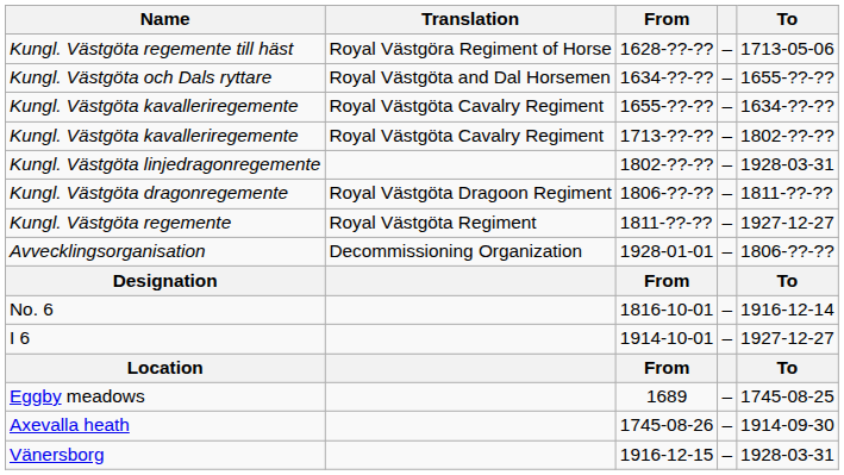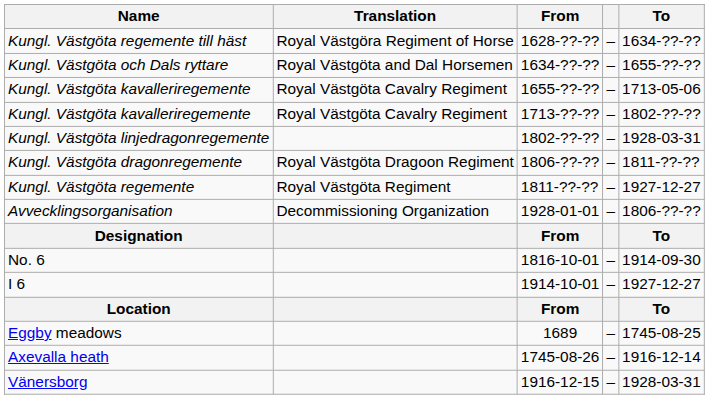 <table class="wikitable">
 <tr>
 <th style="font-weight:bold;">Name</th>
 <th style="font-weight:bold;">Translation</th>
 <th style="text-align: center; font-weight:bold;">From</th>
 <th></th>
 <th style="text-align: center; font-weight:bold;">To</th>
 </tr>
 <tr>
 <td style="font-style:italic;">Kungl. Västgöta regemente till häst</td>
 <td>Royal Västgöra Regiment of Horse</td>
 <td>1628-??-??</td>
 <td>–</td>
-<td>1713-05-06</td>
+<td>1634-??-??</td>
 </tr>
 <tr>
 <td style="font-style:italic;">Kungl. Västgöta och Dals ryttare</td>
 <td>Royal Västgöta and Dal Horsemen</td>
 <td>1634-??-??</td>
 <td>–</td>
 <td>1655-??-??</td>
 </tr>
 <tr>
 <td style="font-style:italic;">Kungl. Västgöta kavalleriregemente</td>
 <td>Royal Västgöta Cavalry Regiment</td>
 <td>1655-??-??</td>
 <td>–</td>
-<td>1634-??-??</td>
+<td>1713-05-06</td>
 </tr>
 <tr>
 <td style="font-style:italic;">Kungl. Västgöta kavalleriregemente</td>
 <td>Royal Västgöta Cavalry Regiment</td>
 <td>1713-??-??</td>
 <td>–</td>
 <td>1802-??-??</td>
 </tr>
 <tr>
 <td style="font-style:italic;">Kungl. Västgöta linjedragonregemente</td>
 <td></td>
 <td>1802-??-??</td>
 <td>–</td>
 <td>1928-03-31</td>
 </tr>
 <tr>
 <td style="font-style:italic;">Kungl. Västgöta dragonregemente</td>
 <td>Royal Västgöta Dragoon Regiment</td>
 <td>1806-??-??</td>
 <td>–</td>
 <td>1811-??-??</td>
 </tr>
 <tr>
 <td style="font-style:italic;">Kungl. Västgöta regemente</td>
 <td>Royal Västgöta Regiment</td>
 <td>1811-??-??</td>
 <td>–</td>
 <td>1927-12-27</td>
 </tr>
 <tr>
 <td style="font-style:italic;">Avvecklingsorganisation</td>
 <td>Decommissioning Organization</td>
 <td>1928-01-01</td>
 <td>–</td>
 <td>1806-??-??</td>
 </tr>
 <tr>
 <th style="font-weight:bold;">Designation</th>
 <th style="font-weight:bold;"></th>
 <th style="text-align: center; font-weight:bold;">From</th>
 <th></th>
 <th style="text-align: center; font-weight:bold;">To</th>
 </tr>
 <tr>
 <td>No. 6</td>
 <td></td>
 <td style="text-align: center;">1816-10-01</td>
 <td style="text-align: center;">–</td>
-<td style="text-align: center;">1916-12-14</td>
+<td style="text-align: center;">1914-09-30</td>
 </tr>
 <tr>
 <td>I 6</td>
 <td></td>
 <td style="text-align: center;">1914-10-01</td>
 <td style="text-align: center;">–</td>
 <td style="text-align: center;">1927-12-27</td>
 </tr>
 <tr>
 <th style="font-weight:bold;">Location</th>
 <th style="font-weight:bold;"></th>
 <th style="text-align: center; font-weight:bold;">From</th>
 <th></th>
 <th style="text-align: center; font-weight:bold;">To</th>
 </tr>
 <tr>
 <td><a href='#'>Eggby</a> meadows</td>
 <td></td>
 <td style="text-align: center;">1689</td>
 <td style="text-align: center;">–</td>
 <td style="text-align: center;">1745-08-25</td>
 </tr>
 <tr>
 <td><a href='#'>Axevalla heath</a></td>
 <td></td>
 <td style="text-align: center;">1745-08-26</td>
 <td style="text-align: center;">–</td>
-<td style="text-align: center;">1914-09-30</td>
+<td style="text-align: center;">1916-12-14</td>
 </tr>
 <tr>
 <td><a href='#'>Vänersborg</a></td>
 <td></td>
 <td style="text-align: center;">1916-12-15</td>
 <td style="text-align: center;">–</td>
 <td style="text-align: center;">1928-03-31</td>
 </tr>
 </table>
